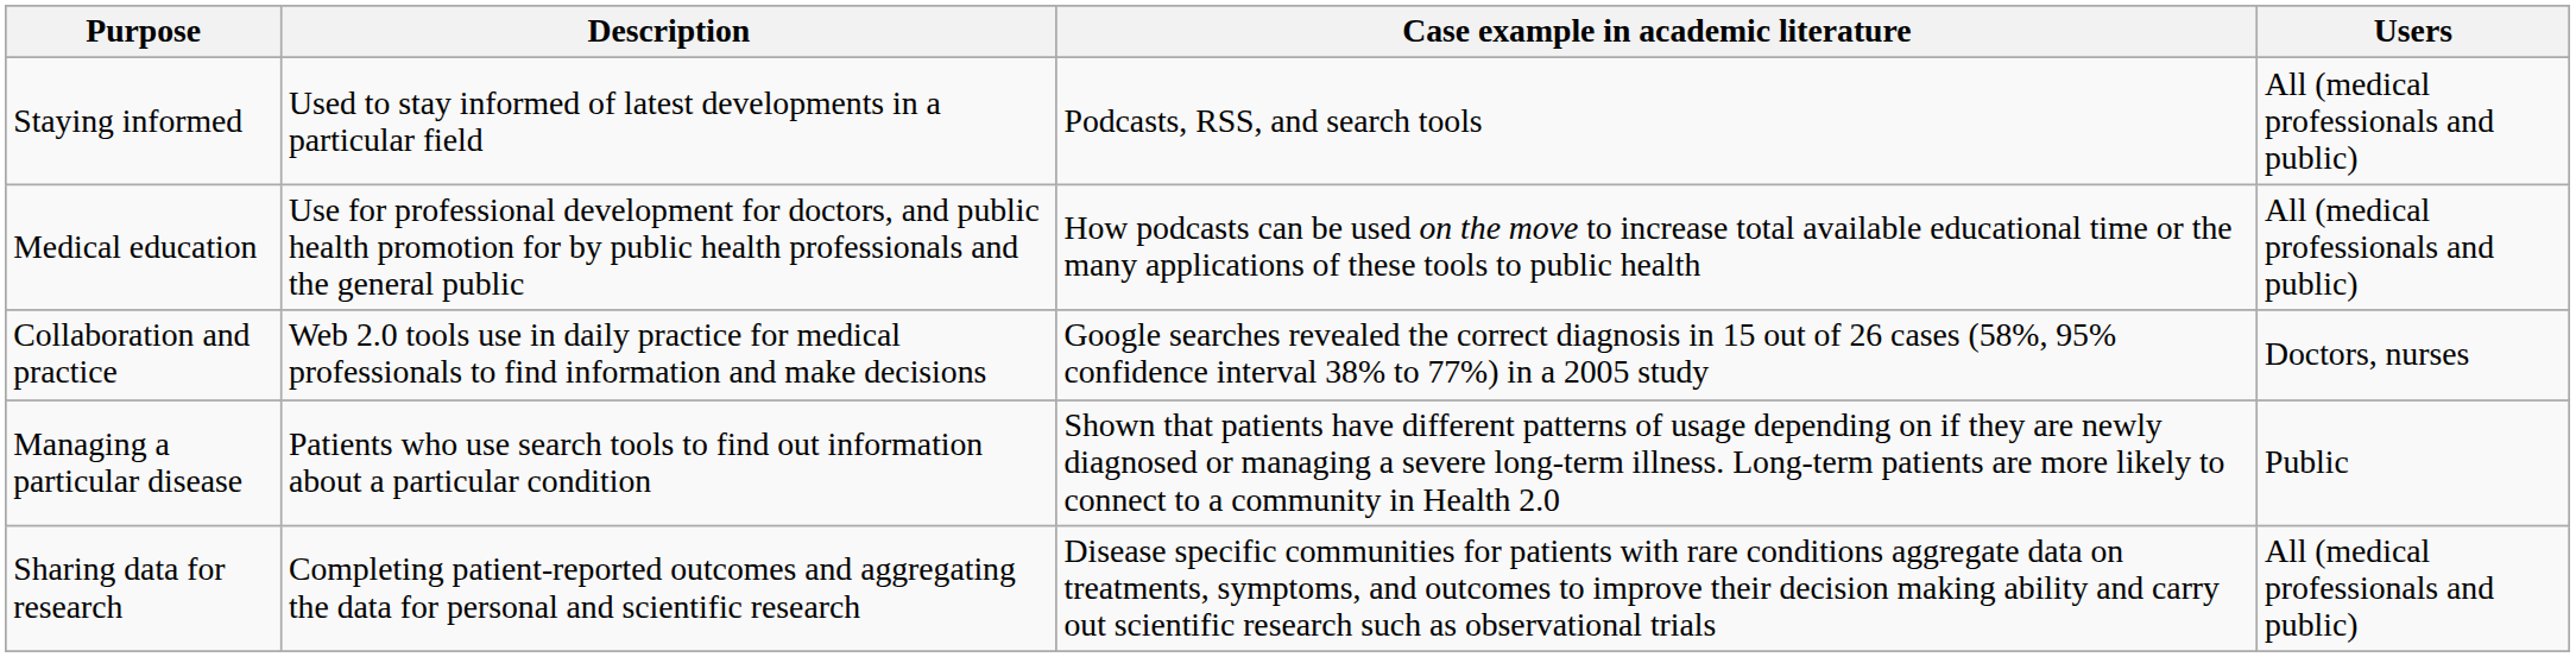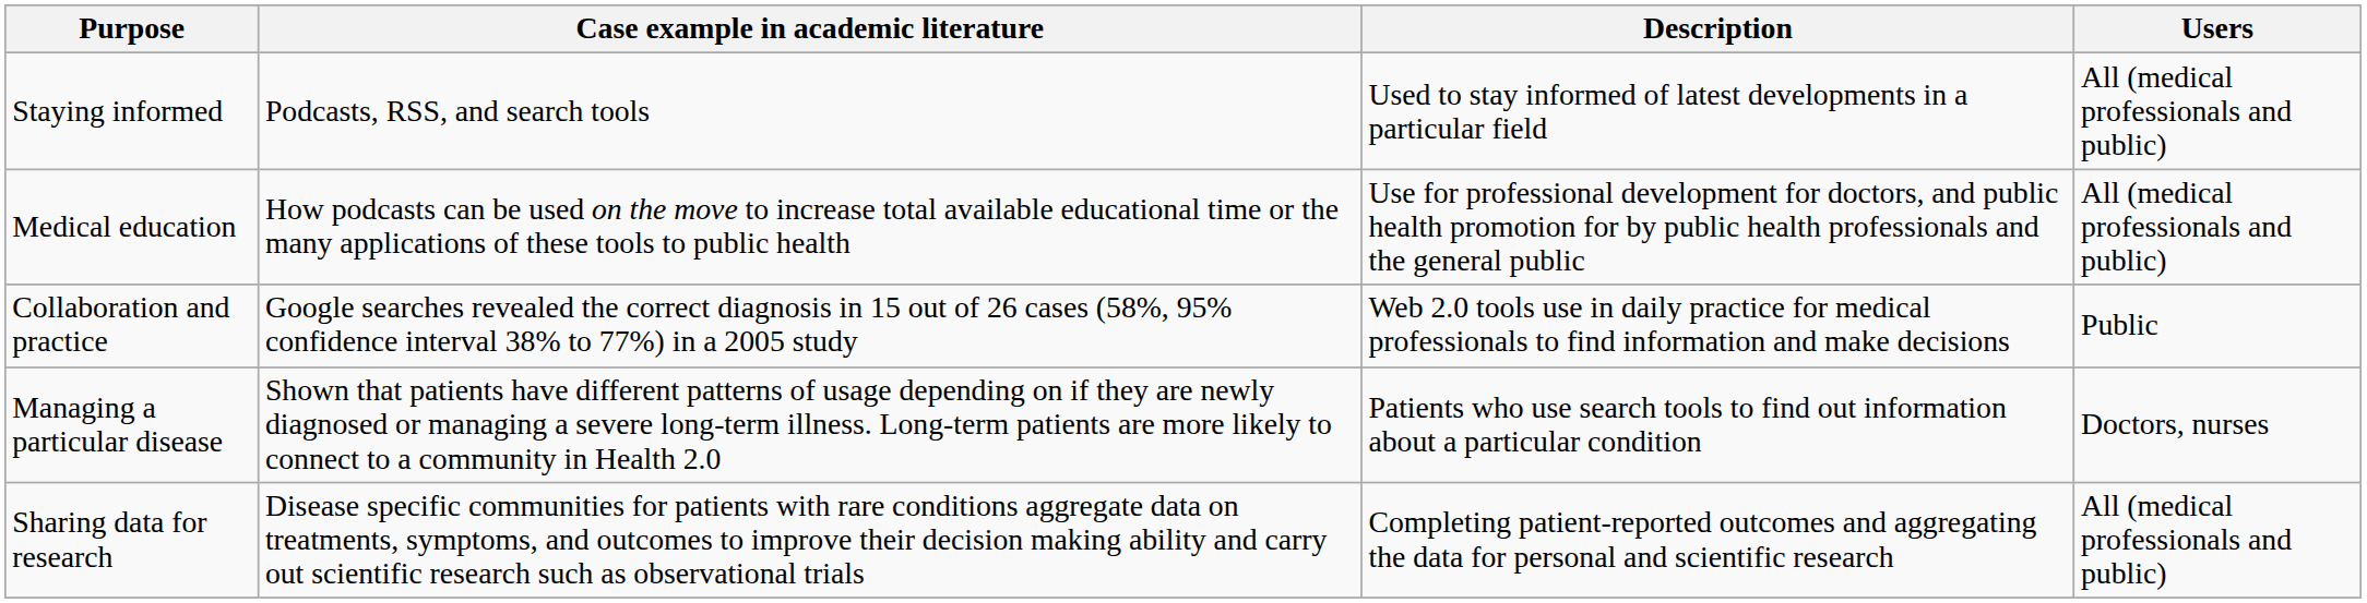 <table class="wikitable">
 <tr>
 <th>Purpose</th>
+<th>Case example in academic literature</th>
 <th>Description</th>
-<th>Case example in academic literature</th>
 <th>Users</th>
 </tr>
 <tr>
 <td>Staying informed</td>
+<td>Podcasts, RSS,  and search tools</td>
 <td>Used to stay informed of latest developments in a particular field</td>
-<td>Podcasts, RSS,  and search tools</td>
 <td>All (medical professionals and public)</td>
 </tr>
 <tr>
 <td>Medical education</td>
+<td>How podcasts can be used <em>on the move</em> to increase total available educational time or the many applications of these tools to public health</td>
 <td>Use for professional development for doctors, and public health promotion for by public health professionals and the general public</td>
-<td>How podcasts can be used <em>on the move</em> to increase total available educational time or the many applications of these tools to public health</td>
 <td>All (medical professionals and public)</td>
 </tr>
 <tr>
 <td>Collaboration and practice</td>
+<td>Google searches revealed the correct diagnosis in 15 out of 26 cases (58%, 95% confidence interval 38% to 77%) in a 2005 study</td>
 <td>Web 2.0 tools use in daily practice for medical professionals to find information and make decisions</td>
-<td>Google searches revealed the correct diagnosis in 15 out of 26 cases (58%, 95% confidence interval 38% to 77%) in a 2005 study</td>
+<td>Public</td>
+</tr>
+<tr>
+<td>Managing a particular disease</td>
+<td>Shown that patients have different patterns of usage depending on if they are newly diagnosed or managing a severe long-term illness.  Long-term patients are more likely to connect to a community in Health 2.0</td>
+<td>Patients who use search tools to find out information about a particular condition</td>
 <td>Doctors, nurses</td>
 </tr>
 <tr>
-<td>Managing a particular disease</td>
-<td>Patients who use search tools to find out information about a particular condition</td>
-<td>Shown that patients have different patterns of usage depending on if they are newly diagnosed or managing a severe long-term illness.  Long-term patients are more likely to connect to a community in Health 2.0</td>
-<td>Public</td>
-</tr>
-<tr>
 <td>Sharing data for research</td>
+<td>Disease specific communities for patients with rare conditions aggregate data on treatments, symptoms, and outcomes to improve their decision making ability and carry out scientific research such as observational trials</td>
 <td>Completing patient-reported outcomes and aggregating the data for personal and scientific research</td>
-<td>Disease specific communities for patients with rare conditions aggregate data on treatments, symptoms, and outcomes to improve their decision making ability and carry out scientific research such as observational trials</td>
 <td>All (medical professionals and public)</td>
 </tr>
 </table>
